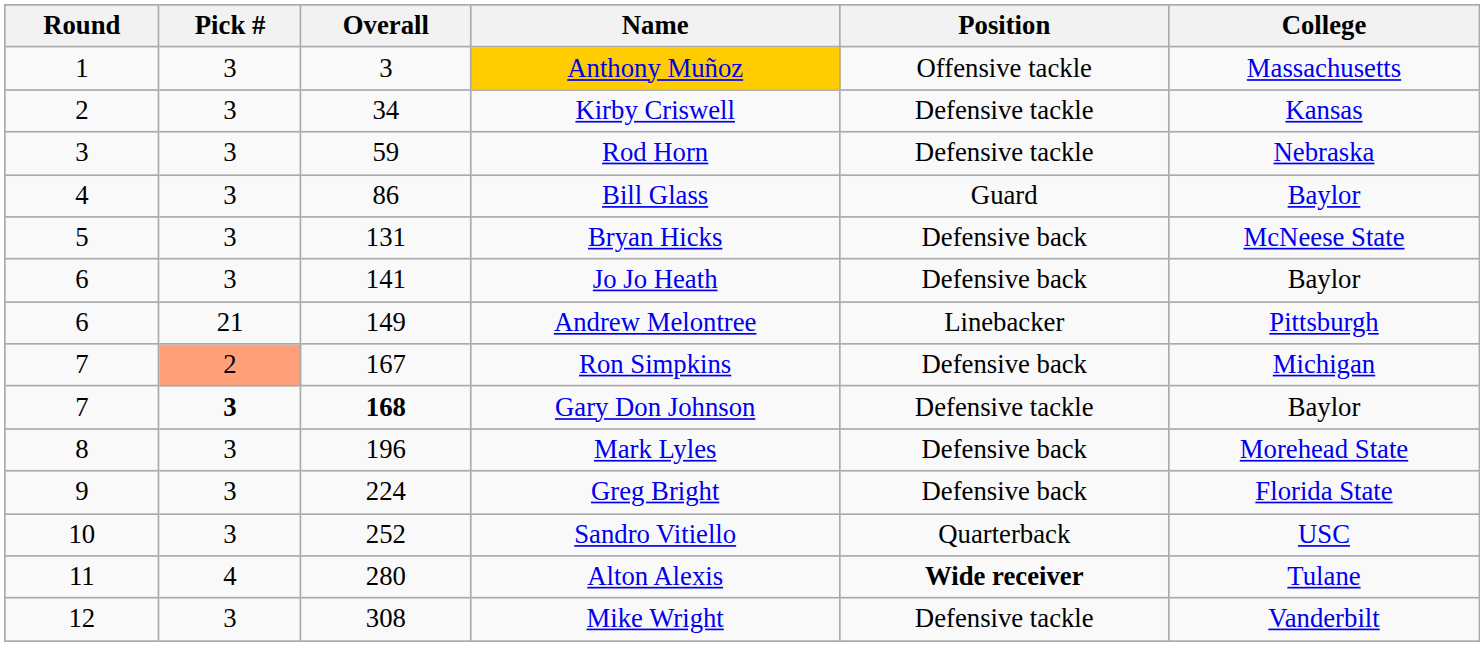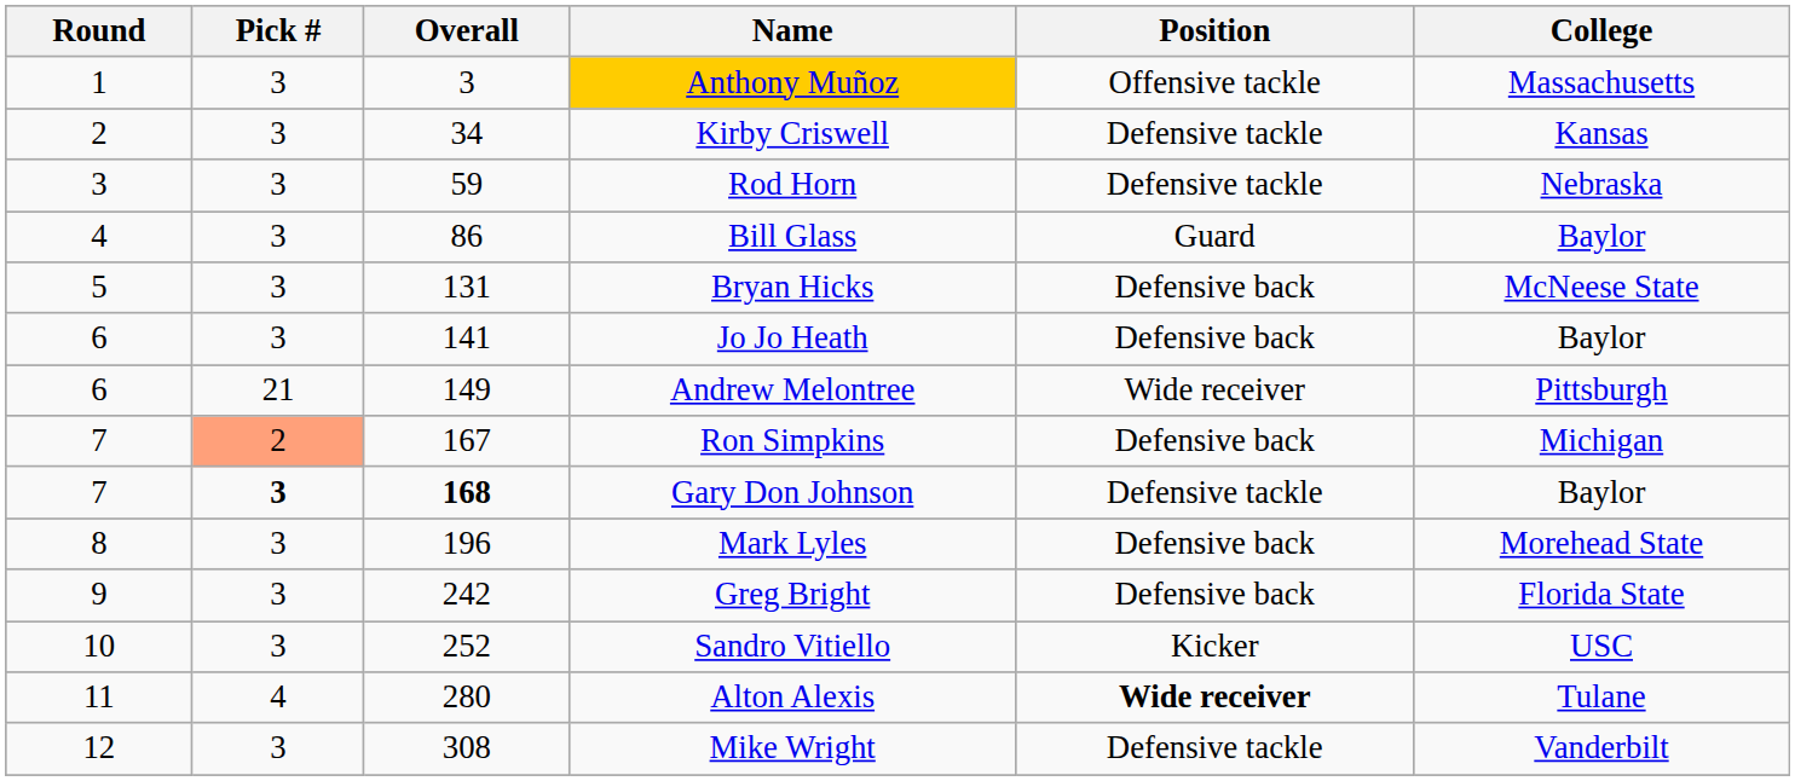 <table class="wikitable sortable sortable" style="width: 100%; text-align:center">
 <tr>
 <th>Round</th>
 <th>Pick #</th>
 <th>Overall</th>
 <th>Name</th>
 <th>Position</th>
 <th>College</th>
 </tr>
 <tr>
 <td>1</td>
 <td>3</td>
 <td>3</td>
 <td bgcolor=#FFCC00><a href='#'>Anthony Muñoz</a></td>
 <td>Offensive tackle</td>
 <td><a href='#'>Massachusetts</a></td>
 </tr>
 <tr>
 <td>2</td>
 <td>3</td>
 <td>34</td>
 <td><a href='#'>Kirby Criswell</a></td>
 <td>Defensive tackle</td>
 <td><a href='#'>Kansas</a></td>
 </tr>
 <tr>
 <td>3</td>
 <td>3</td>
 <td>59</td>
 <td><a href='#'>Rod Horn</a></td>
 <td>Defensive tackle</td>
 <td><a href='#'>Nebraska</a></td>
 </tr>
 <tr>
 <td>4</td>
 <td>3</td>
 <td>86</td>
 <td><a href='#'>Bill Glass</a></td>
 <td>Guard</td>
 <td><a href='#'>Baylor</a></td>
 </tr>
 <tr>
 <td>5</td>
 <td>3</td>
 <td>131</td>
 <td><a href='#'>Bryan Hicks</a></td>
 <td>Defensive back</td>
 <td><a href='#'>McNeese State</a></td>
 </tr>
 <tr>
 <td>6</td>
 <td>3</td>
 <td>141</td>
 <td><a href='#'>Jo Jo Heath</a></td>
 <td>Defensive back</td>
 <td>Baylor</td>
 </tr>
 <tr>
 <td>6</td>
 <td>21</td>
 <td>149</td>
 <td><a href='#'>Andrew Melontree</a></td>
-<td>Linebacker</td>
+<td>Wide receiver</td>
 <td><a href='#'>Pittsburgh</a></td>
 </tr>
 <tr>
 <td>7</td>
 <td style="background: lightsalmon;">2</td>
 <td>167</td>
 <td><a href='#'>Ron Simpkins</a></td>
 <td>Defensive back</td>
 <td><a href='#'>Michigan</a></td>
 </tr>
 <tr>
 <td>7</td>
 <td><strong>3</strong></td>
 <td><strong>168</strong></td>
 <td><a href='#'>Gary Don Johnson</a></td>
 <td>Defensive tackle</td>
 <td>Baylor</td>
 </tr>
 <tr>
 <td>8</td>
 <td>3</td>
 <td>196</td>
 <td><a href='#'>Mark Lyles</a></td>
 <td>Defensive back</td>
 <td><a href='#'>Morehead State</a></td>
 </tr>
 <tr>
 <td>9</td>
 <td>3</td>
-<td>224</td>
+<td>242</td>
 <td><a href='#'>Greg Bright</a></td>
 <td>Defensive back</td>
 <td><a href='#'>Florida State</a></td>
 </tr>
 <tr>
 <td>10</td>
 <td>3</td>
 <td>252</td>
 <td><a href='#'>Sandro Vitiello</a></td>
-<td>Quarterback</td>
+<td>Kicker</td>
 <td><a href='#'>USC</a></td>
 </tr>
 <tr>
 <td>11</td>
 <td>4</td>
 <td>280</td>
 <td><a href='#'>Alton Alexis</a></td>
 <td><strong>Wide receiver</strong></td>
 <td><a href='#'>Tulane</a></td>
 </tr>
 <tr>
 <td>12</td>
 <td>3</td>
 <td>308</td>
 <td><a href='#'>Mike Wright</a></td>
 <td>Defensive tackle</td>
 <td><a href='#'>Vanderbilt</a></td>
 </tr>
 </table>
